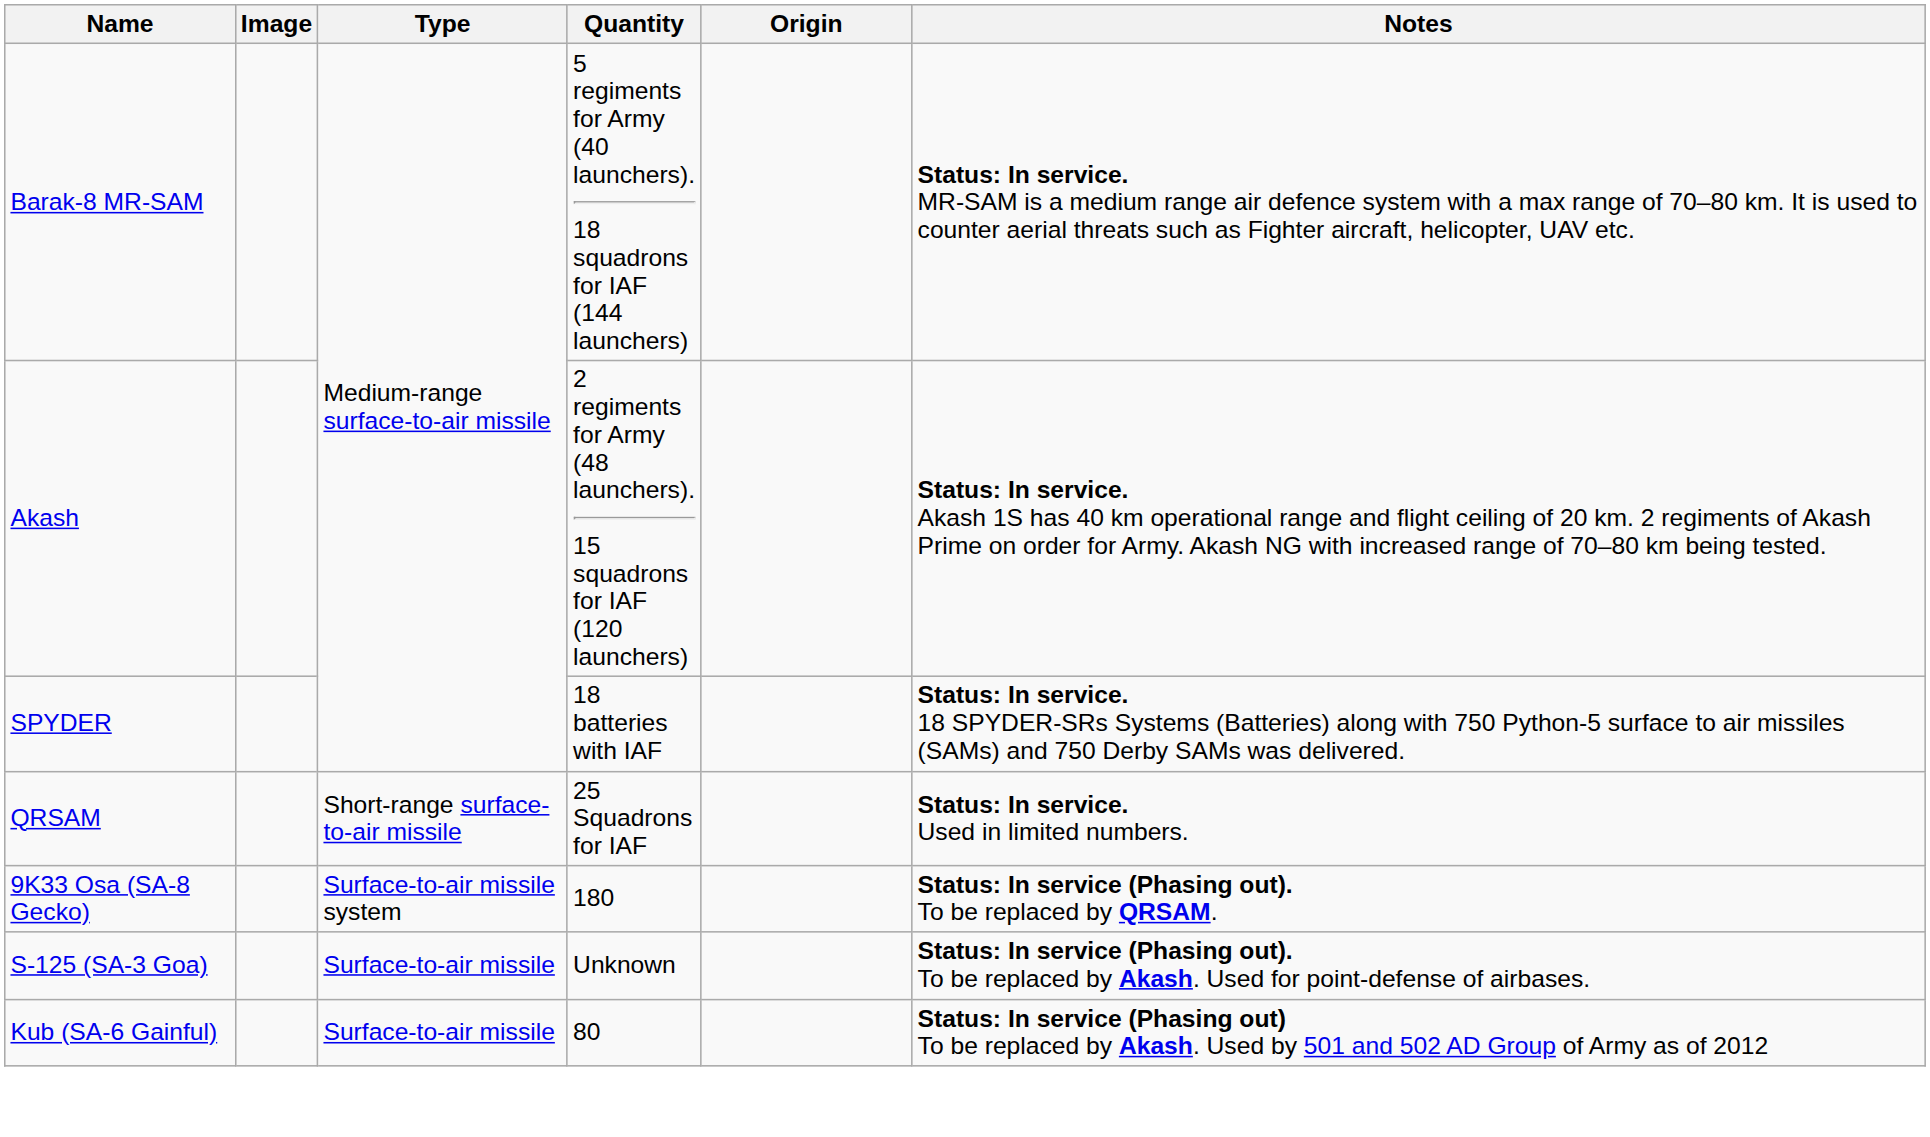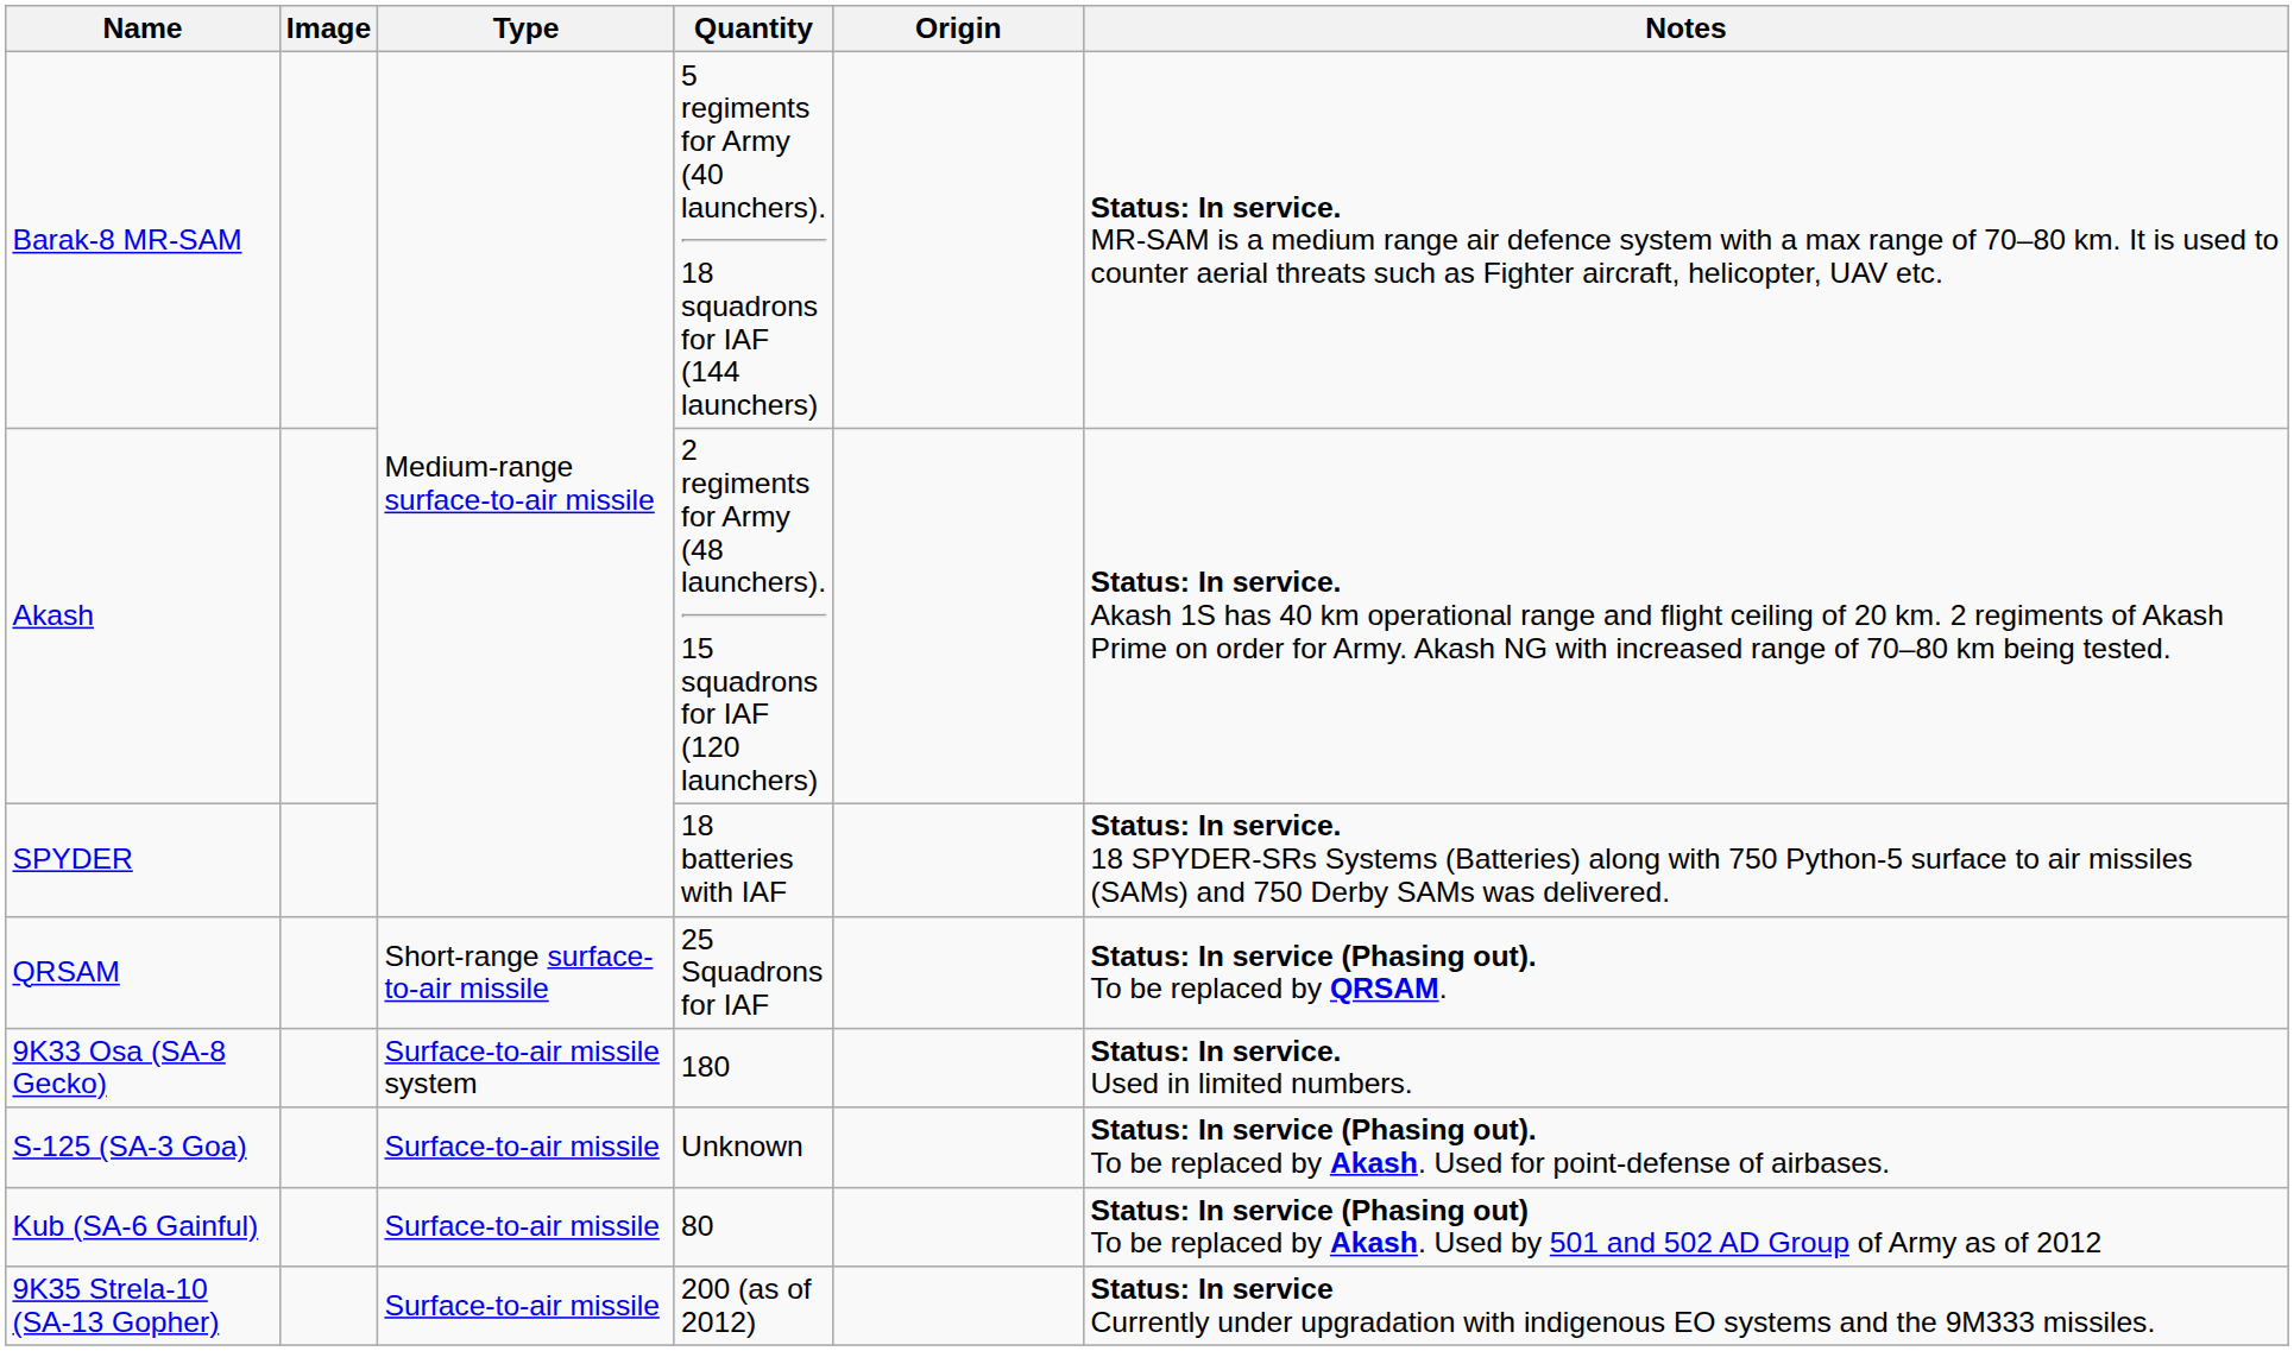 <table class="wikitable sortable">
 <tr>
 <th style="width:12%;">Name</th>
 <th>Image</th>
 <th style="width:13%;">Type</th>
 <th style="width:5%;">Quantity</th>
 <th style="width:11%;">Origin</th>
 <th>Notes</th>
 </tr>
 <tr>
 <td><a href='#'>Barak-8 MR-SAM</a></td>
 <td></td>
 <td rowspan="3">Medium-range <a href='#'>surface-to-air missile</a></td>
 <td>5 regiments for Army (40 launchers).<hr>18 squadrons for IAF (144 launchers)</td>
 <td><br></td>
 <td><strong>Status: In service.</strong><br>MR-SAM is a medium range air defence system with a max range of 70–80 km. It is used to counter aerial threats such as Fighter aircraft, helicopter, UAV etc.</td>
 </tr>
 <tr>
 <td><a href='#'>Akash</a></td>
 <td></td>
 <td>2 regiments for Army (48 launchers).<hr>15 squadrons for IAF (120 launchers)</td>
 <td></td>
 <td><strong>Status: In service.</strong><br>Akash 1S has 40 km operational range and flight ceiling of 20 km. 2 regiments of Akash Prime on order for Army. Akash NG with increased range of 70–80 km being tested.</td>
 </tr>
 <tr>
 <td><a href='#'>SPYDER</a></td>
 <td></td>
 <td>18 batteries with IAF</td>
 <td></td>
 <td><strong>Status: In service.</strong><br>18 SPYDER-SRs Systems (Batteries) along with 750 Python-5 surface to air missiles (SAMs) and 750 Derby SAMs was delivered.</td>
 </tr>
 <tr>
 <td><a href='#'>QRSAM</a></td>
 <td></td>
 <td>Short-range <a href='#'>surface-to-air missile</a></td>
 <td>25 Squadrons for IAF</td>
 <td></td>
-<td><strong>Status: In service.</strong><br>Used in limited numbers.</td>
+<td><strong>Status: In service (Phasing out).</strong><br>To be replaced by <strong><a href='#'>QRSAM</a></strong>.</td>
 </tr>
 <tr>
 <td><a href='#'>9K33 Osa (SA-8 Gecko)</a></td>
 <td></td>
 <td><a href='#'>Surface-to-air missile</a> system</td>
 <td>180</td>
 <td></td>
-<td><strong>Status: In service (Phasing out).</strong><br>To be replaced by <strong><a href='#'>QRSAM</a></strong>.</td>
+<td><strong>Status: In service.</strong><br>Used in limited numbers.</td>
 </tr>
 <tr>
 <td><a href='#'>S-125 (SA-3 Goa)</a></td>
 <td></td>
 <td><a href='#'>Surface-to-air missile</a></td>
 <td>Unknown</td>
 <td></td>
 <td><strong>Status: In service (Phasing out).</strong><br>To be replaced by <strong><a href='#'>Akash</a></strong>. Used for point-defense of airbases.</td>
 </tr>
 <tr>
 <td><a href='#'>Kub (SA-6 Gainful)</a></td>
 <td></td>
 <td><a href='#'>Surface-to-air missile</a></td>
 <td>80</td>
 <td></td>
 <td><strong>Status: In service (Phasing out)</strong><br>To be replaced by <a href='#'><strong>Akash</strong></a>. Used by <a href='#'>501 and 502 AD Group</a> of Army as of 2012</td>
 </tr>
+<tr>
+<td><a href='#'>9K35 Strela-10 (SA-13 Gopher)</a></td>
+<td></td>
+<td><a href='#'>Surface-to-air missile</a></td>
+<td>200 (as of 2012)</td>
+<td></td>
+<td><strong>Status: In service</strong><br>Currently under upgradation with indigenous EO systems and the 9M333 missiles.</td>
+</tr>
 </table>
